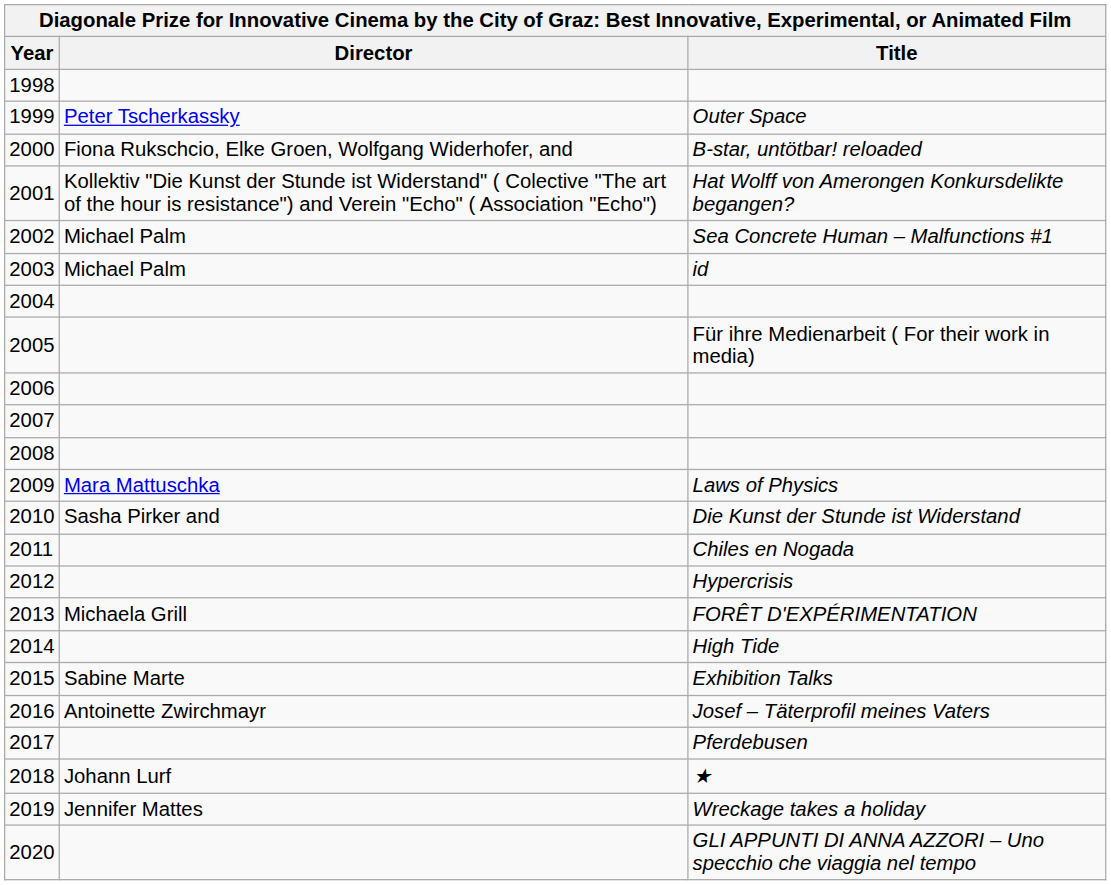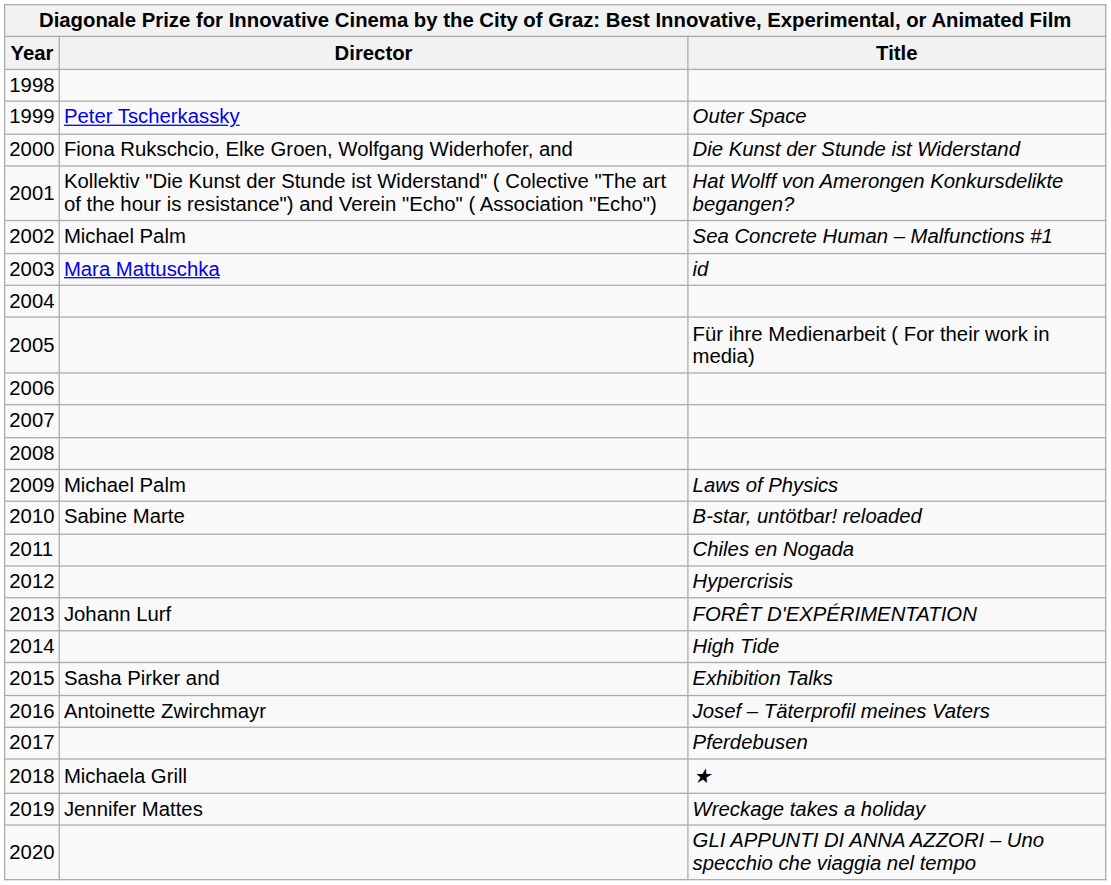 <table class="wikitable">
 <tr>
 <th colspan="3">Diagonale Prize for Innovative Cinema by the City of Graz: Best Innovative, Experimental, or Animated Film</th>
 </tr>
 <tr class="hintergrundfarbe6" align="center">
 <th>Year</th>
 <th>Director</th>
 <th>Title</th>
 </tr>
 <tr>
 <td>1998</td>
 <td></td>
 <td></td>
 </tr>
 <tr>
 <td>1999</td>
 <td><a href='#'>Peter Tscherkassky</a></td>
 <td><em>Outer Space</em></td>
 </tr>
 <tr>
 <td>2000</td>
 <td>Fiona Rukschcio, Elke Groen, Wolfgang Widerhofer, and </td>
-<td><em>B-star, untötbar! reloaded</em></td>
+<td><em>Die Kunst der Stunde ist Widerstand</em></td>
 </tr>
 <tr>
 <td>2001</td>
 <td>Kollektiv "Die Kunst der Stunde ist Widerstand" ( Colective "The art of the hour is resistance") and Verein "Echo" ( Association "Echo")</td>
 <td><em>Hat Wolff von Amerongen Konkursdelikte begangen?</em></td>
 </tr>
 <tr>
 <td>2002</td>
 <td>Michael Palm</td>
 <td><em>Sea Concrete Human – Malfunctions #1</em></td>
 </tr>
 <tr>
 <td>2003</td>
-<td>Michael Palm</td>
+<td><a href='#'>Mara Mattuschka</a></td>
 <td><em>id</em></td>
 </tr>
 <tr>
 <td>2004</td>
 <td></td>
 <td></td>
 </tr>
 <tr>
 <td>2005</td>
 <td></td>
 <td>Für ihre Medienarbeit ( For their work in media)</td>
 </tr>
 <tr>
 <td>2006</td>
 <td></td>
 <td></td>
 </tr>
 <tr>
 <td>2007</td>
 <td></td>
 <td></td>
 </tr>
 <tr>
 <td>2008</td>
 <td></td>
 <td></td>
 </tr>
 <tr>
 <td>2009</td>
-<td><a href='#'>Mara Mattuschka</a></td>
+<td>Michael Palm</td>
 <td><em>Laws of Physics</em></td>
 </tr>
 <tr>
 <td>2010</td>
-<td>Sasha Pirker and </td>
-<td><em>Die Kunst der Stunde ist Widerstand</em></td>
+<td>Sabine Marte</td>
+<td><em>B-star, untötbar! reloaded</em></td>
 </tr>
 <tr>
 <td>2011</td>
 <td></td>
 <td><em>Chiles en Nogada</em></td>
 </tr>
 <tr>
 <td>2012</td>
 <td></td>
 <td><em>Hypercrisis</em></td>
 </tr>
 <tr>
 <td>2013</td>
-<td>Michaela Grill</td>
+<td>Johann Lurf</td>
 <td><em>FORÊT D'EXPÉRIMENTATION</em></td>
 </tr>
 <tr>
 <td>2014</td>
 <td></td>
 <td><em>High Tide</em></td>
 </tr>
 <tr>
 <td>2015</td>
-<td>Sabine Marte</td>
+<td>Sasha Pirker and </td>
 <td><em>Exhibition Talks</em></td>
 </tr>
 <tr>
 <td>2016</td>
 <td>Antoinette Zwirchmayr</td>
 <td><em>Josef – Täterprofil meines Vaters</em></td>
 </tr>
 <tr>
 <td>2017</td>
 <td></td>
 <td><em>Pferdebusen</em></td>
 </tr>
 <tr>
 <td>2018</td>
-<td>Johann Lurf</td>
+<td>Michaela Grill</td>
 <td><em>★</em></td>
 </tr>
 <tr>
 <td>2019</td>
 <td>Jennifer Mattes</td>
 <td><em>Wreckage takes a holiday</em></td>
 </tr>
 <tr>
 <td>2020</td>
 <td></td>
 <td><em>GLI APPUNTI DI ANNA AZZORI – Uno specchio che viaggia nel tempo</em></td>
 </tr>
 </table>
